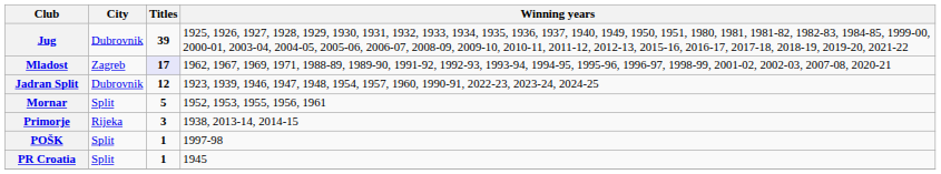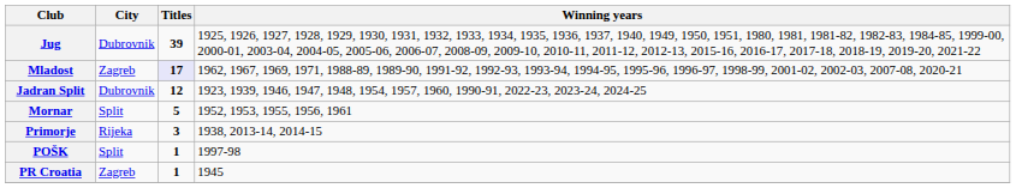 <table class="wikitable sortable plainrowheaders" style="text-align: center;">
 <tr>
 <th scope="col" width="105">Club</th>
 <th scope="col" width="70">City</th>
 <th scope="col">Titles</th>
 <th scope="col">Winning years</th>
 </tr>
 <tr>
 <th scope=row><a href='#'>Jug</a></th>
 <td align=left><a href='#'>Dubrovnik</a></td>
 <td><strong>39</strong></td>
 <td align=left>1925, 1926, 1927, 1928, 1929, 1930, 1931, 1932, 1933, 1934, 1935, 1936, 1937, 1940, 1949, 1950, 1951, 1980, 1981, 1981-82, 1982-83, 1984-85, 1999-00, 2000-01, 2003-04, 2004-05, 2005-06, 2006-07, 2008-09, 2009-10, 2010-11, 2011-12, 2012-13, 2015-16, 2016-17, 2017-18, 2018-19, 2019-20, 2021-22</td>
 </tr>
 <tr>
 <th scope=row><a href='#'>Mladost</a></th>
 <td align=left><a href='#'>Zagreb</a></td>
 <td style="background: lavender;"><strong>17</strong></td>
 <td align=left>1962, 1967, 1969, 1971, 1988-89, 1989-90, 1991-92, 1992-93, 1993-94, 1994-95, 1995-96, 1996-97, 1998-99, 2001-02, 2002-03, 2007-08, 2020-21</td>
 </tr>
 <tr>
 <th scope=row><a href='#'>Jadran Split</a></th>
 <td align=left><a href='#'>Dubrovnik</a></td>
 <td><strong>12</strong></td>
 <td align=left>1923, 1939, 1946, 1947, 1948, 1954, 1957, 1960, 1990-91, 2022-23, 2023-24, 2024-25</td>
 </tr>
 <tr>
 <th scope=row><a href='#'>Mornar</a></th>
 <td align=left><a href='#'>Split</a></td>
 <td><strong>5</strong></td>
 <td align=left>1952, 1953, 1955, 1956, 1961</td>
 </tr>
 <tr>
 <th scope=row><a href='#'>Primorje</a></th>
 <td align=left><a href='#'>Rijeka</a></td>
 <td><strong>3</strong></td>
 <td align=left>1938, 2013-14, 2014-15</td>
 </tr>
 <tr>
 <th scope=row><a href='#'>POŠK</a></th>
 <td align=left><a href='#'>Split</a></td>
 <td><strong>1</strong></td>
 <td align=left>1997-98</td>
 </tr>
 <tr>
 <th scope=row><a href='#'>PR Croatia</a></th>
-<td align=left><a href='#'>Split</a></td>
+<td align=left><a href='#'>Zagreb</a></td>
 <td><strong>1</strong></td>
 <td align=left>1945</td>
 </tr>
 <tr>
 </tr>
 </table>
